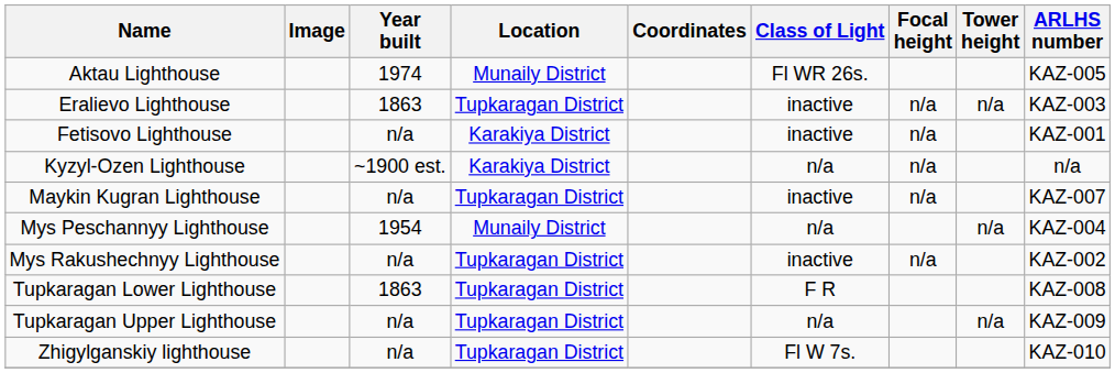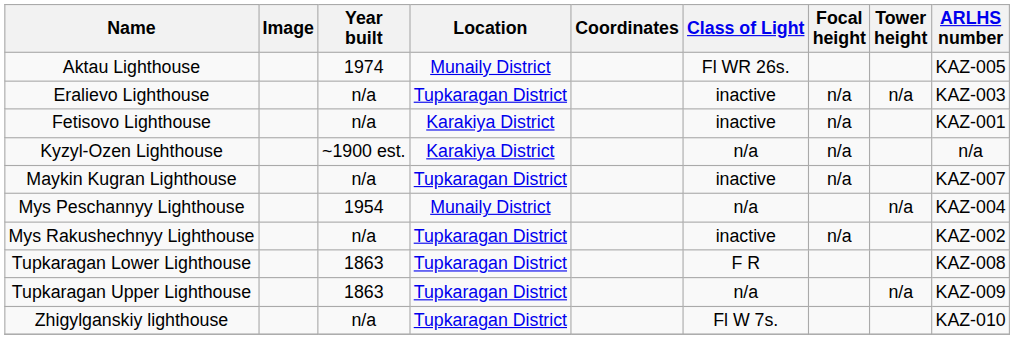 <table class="wikitable" style="margin:auto;text-align:center">
 <tr>
 <th>Name</th>
 <th>Image</th>
 <th>Year<br>built</th>
 <th>Location</th>
 <th>Coordinates</th>
 <th><a href='#'>Class of Light</a></th>
 <th>Focal<br>height</th>
 <th>Tower<br>height</th>
 <th><a href='#'>ARLHS</a><br>number</th>
 </tr>
 <tr>
 <td>Aktau Lighthouse</td>
 <td></td>
 <td>1974</td>
 <td><a href='#'>Munaily District</a></td>
 <td></td>
 <td>Fl WR 26s.</td>
 <td></td>
 <td></td>
 <td>KAZ-005</td>
 </tr>
 <tr>
 <td>Eralievo Lighthouse</td>
 <td> </td>
-<td>1863</td>
+<td>n/a</td>
 <td><a href='#'>Tupkaragan District</a></td>
 <td></td>
 <td>inactive</td>
 <td>n/a</td>
 <td>n/a</td>
 <td>KAZ-003</td>
 </tr>
 <tr>
 <td>Fetisovo Lighthouse</td>
 <td> </td>
 <td>n/a</td>
 <td><a href='#'>Karakiya District</a></td>
 <td></td>
 <td>inactive</td>
 <td>n/a</td>
 <td></td>
 <td>KAZ-001</td>
 </tr>
 <tr>
 <td>Kyzyl-Ozen Lighthouse</td>
 <td></td>
 <td>~1900 est.</td>
 <td><a href='#'>Karakiya District</a></td>
 <td></td>
 <td>n/a</td>
 <td>n/a</td>
 <td></td>
 <td>n/a</td>
 </tr>
 <tr>
 <td>Maykin Kugran Lighthouse</td>
 <td> </td>
 <td>n/a</td>
 <td><a href='#'>Tupkaragan District</a></td>
 <td></td>
 <td>inactive</td>
 <td>n/a</td>
 <td></td>
 <td>KAZ-007</td>
 </tr>
 <tr>
 <td>Mys Peschannyy Lighthouse</td>
 <td></td>
 <td>1954</td>
 <td><a href='#'>Munaily District</a></td>
 <td></td>
 <td>n/a</td>
 <td></td>
 <td>n/a</td>
 <td>KAZ-004</td>
 </tr>
 <tr>
 <td>Mys Rakushechnyy Lighthouse</td>
 <td> </td>
 <td>n/a</td>
 <td><a href='#'>Tupkaragan District</a></td>
 <td></td>
 <td>inactive</td>
 <td>n/a</td>
 <td></td>
 <td>KAZ-002</td>
 </tr>
 <tr>
 <td>Tupkaragan Lower Lighthouse</td>
 <td></td>
 <td>1863</td>
 <td><a href='#'>Tupkaragan District</a></td>
 <td></td>
 <td>F R</td>
 <td></td>
 <td></td>
 <td>KAZ-008</td>
 </tr>
 <tr>
 <td>Tupkaragan Upper Lighthouse</td>
 <td></td>
-<td>n/a</td>
+<td>1863</td>
 <td><a href='#'>Tupkaragan District</a></td>
 <td></td>
 <td>n/a</td>
 <td></td>
 <td>n/a</td>
 <td>KAZ-009</td>
 </tr>
 <tr>
 <td>Zhigylganskiy lighthouse</td>
 <td></td>
 <td>n/a</td>
 <td><a href='#'>Tupkaragan District</a></td>
 <td></td>
 <td>Fl W 7s.</td>
 <td></td>
 <td></td>
 <td>KAZ-010</td>
 </tr>
 <tr>
 </tr>
 </table>
